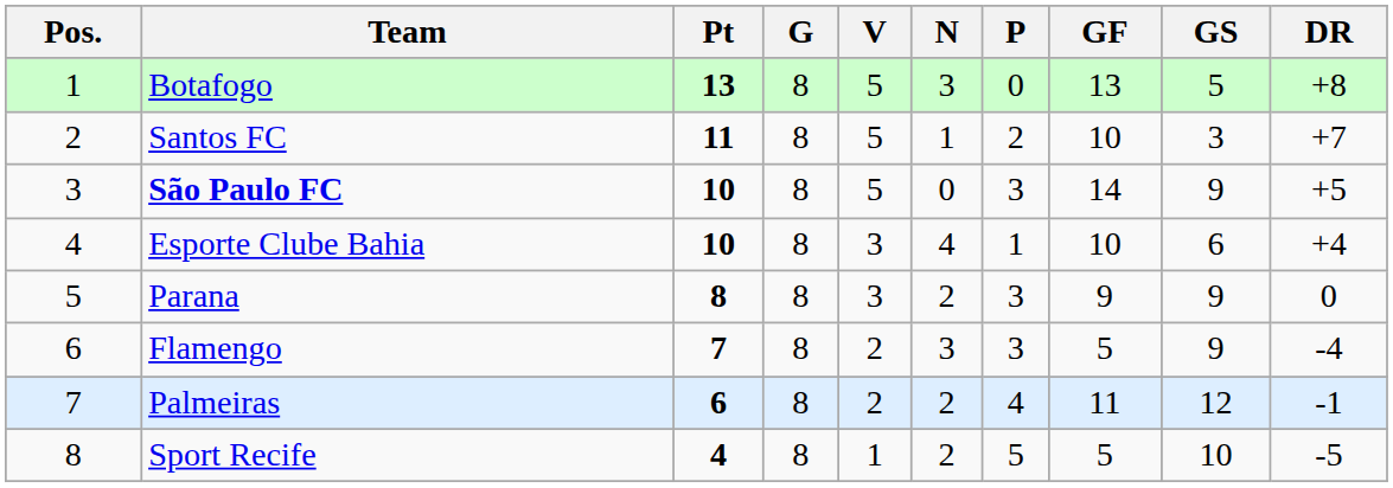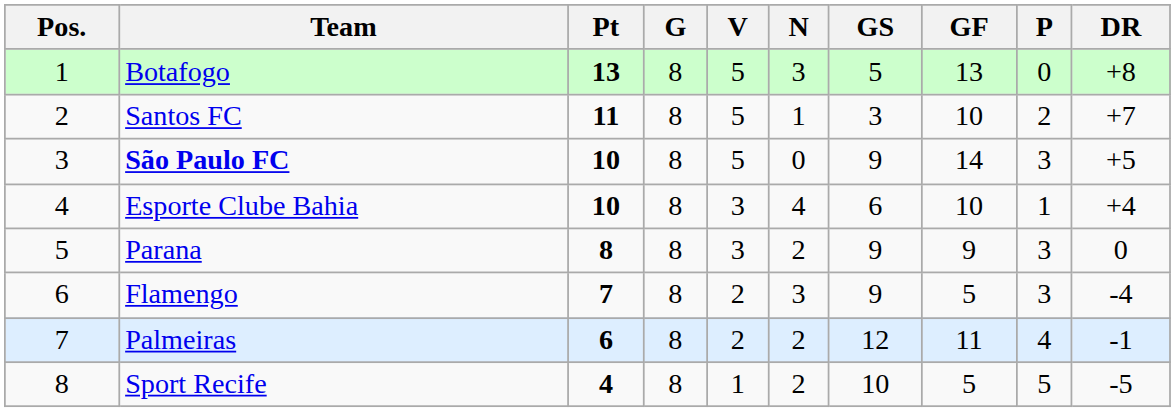 <table class="wikitable" style="width:75%;text-align:center;">
 <tr>
 <th>Pos.</th>
 <th>Team</th>
 <th>Pt</th>
 <th>G</th>
 <th>V</th>
 <th>N</th>
+<th>GS</th>
+<th>GF</th>
 <th>P</th>
-<th>GF</th>
-<th>GS</th>
 <th>DR</th>
 </tr>
 <tr bgcolor=#ccffcc>
 <td>1</td>
 <td align=left><a href='#'>Botafogo</a></td>
 <td><strong>13</strong></td>
 <td>8</td>
 <td>5</td>
 <td>3</td>
+<td>5</td>
+<td>13</td>
 <td>0</td>
-<td>13</td>
-<td>5</td>
 <td>+8</td>
 </tr>
 <tr>
 <td>2</td>
 <td align=left><a href='#'>Santos FC</a></td>
 <td><strong>11</strong></td>
 <td>8</td>
 <td>5</td>
 <td>1</td>
+<td>3</td>
+<td>10</td>
 <td>2</td>
-<td>10</td>
-<td>3</td>
 <td>+7</td>
 </tr>
 <tr>
 <td>3</td>
 <td align=left><strong><a href='#'>São Paulo FC</a></strong></td>
 <td><strong>10</strong></td>
 <td>8</td>
 <td>5</td>
 <td>0</td>
+<td>9</td>
+<td>14</td>
 <td>3</td>
-<td>14</td>
-<td>9</td>
 <td>+5</td>
 </tr>
 <tr>
 <td>4</td>
 <td align=left><a href='#'>Esporte Clube Bahia</a></td>
 <td><strong>10</strong></td>
 <td>8</td>
 <td>3</td>
 <td>4</td>
+<td>6</td>
+<td>10</td>
 <td>1</td>
-<td>10</td>
-<td>6</td>
 <td>+4</td>
 </tr>
 <tr>
 <td>5</td>
 <td align=left><a href='#'>Parana</a></td>
 <td><strong>8</strong></td>
 <td>8</td>
 <td>3</td>
 <td>2</td>
-<td>3</td>
 <td>9</td>
 <td>9</td>
+<td>3</td>
 <td>0</td>
 </tr>
 <tr>
 <td>6</td>
 <td align=left><a href='#'>Flamengo</a></td>
 <td><strong>7</strong></td>
 <td>8</td>
 <td>2</td>
 <td>3</td>
+<td>9</td>
+<td>5</td>
 <td>3</td>
-<td>5</td>
-<td>9</td>
 <td>-4</td>
 </tr>
 <tr bgcolor=#ddeeff>
 <td>7</td>
 <td align=left><a href='#'>Palmeiras</a></td>
 <td><strong>6</strong></td>
 <td>8</td>
 <td>2</td>
 <td>2</td>
+<td>12</td>
+<td>11</td>
 <td>4</td>
-<td>11</td>
-<td>12</td>
 <td>-1</td>
 </tr>
 <tr>
 <td>8</td>
 <td align=left><a href='#'>Sport Recife</a></td>
 <td><strong>4</strong></td>
 <td>8</td>
 <td>1</td>
 <td>2</td>
+<td>10</td>
 <td>5</td>
 <td>5</td>
-<td>10</td>
 <td>-5</td>
 </tr>
 </table>
